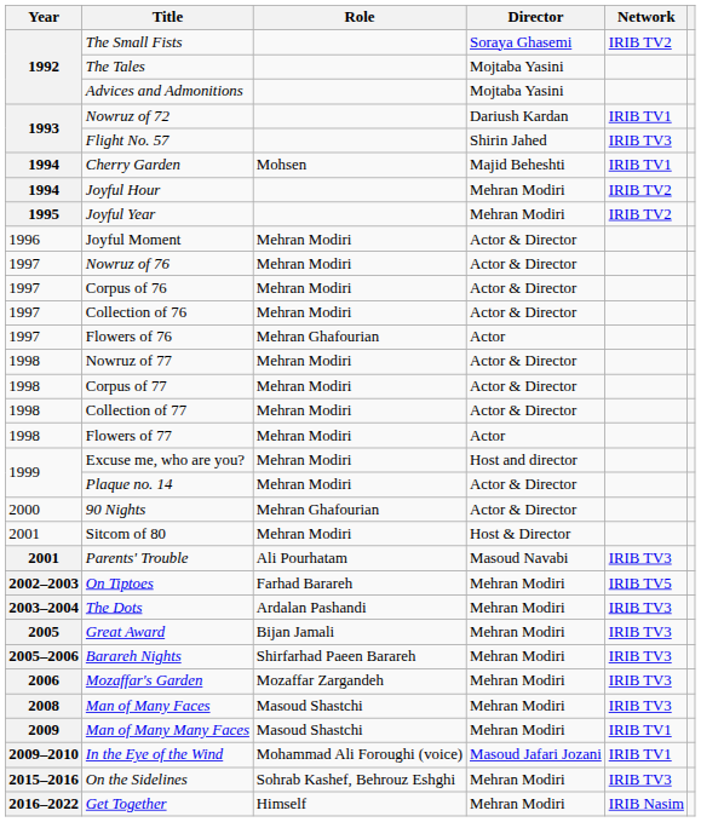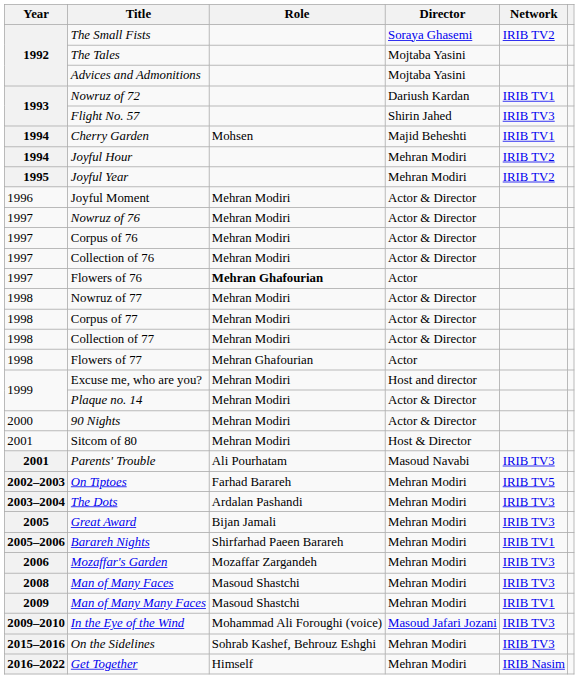 <table class="wikitable plainrowheaders sortable"  style=font-size:100%>
 <tr>
 <th scope="col">Year</th>
 <th scope="col">Title</th>
 <th scope="col">Role</th>
 <th scope="col">Director</th>
 <th scope="col">Network</th>
 <th scope="col" class="unsortable"></th>
 </tr>
 <tr>
 <th scope="row" rowspan="3">1992</th>
 <td><em>The Small Fists</em></td>
 <td></td>
 <td><a href='#'>Soraya Ghasemi</a></td>
 <td><a href='#'>IRIB TV2</a></td>
 <td></td>
 </tr>
 <tr>
 <td><em>The Tales</em></td>
 <td></td>
 <td>Mojtaba Yasini</td>
 <td></td>
 <td></td>
 </tr>
 <tr>
 <td><em>Advices and Admonitions</em></td>
 <td></td>
 <td>Mojtaba Yasini</td>
 <td></td>
 <td></td>
 </tr>
 <tr>
 <th scope="row" rowspan="2">1993</th>
 <td><em>Nowruz of 72</em></td>
 <td></td>
 <td>Dariush Kardan</td>
 <td><a href='#'>IRIB TV1</a></td>
 <td></td>
 </tr>
 <tr>
 <td><em>Flight No. 57</em></td>
 <td></td>
 <td>Shirin Jahed</td>
 <td><a href='#'>IRIB TV3</a></td>
 <td></td>
 </tr>
 <tr>
 <th scope="row">1994</th>
 <td><em>Cherry Garden</em></td>
 <td>Mohsen</td>
 <td>Majid Beheshti</td>
 <td><a href='#'>IRIB TV1</a></td>
 <td></td>
 </tr>
 <tr>
 <th scope="row">1994</th>
 <td><em>Joyful Hour</em></td>
 <td></td>
 <td>Mehran Modiri</td>
 <td><a href='#'>IRIB TV2</a></td>
 <td></td>
 </tr>
 <tr>
 <th scope="row">1995</th>
 <td><em>Joyful Year</em></td>
 <td></td>
 <td>Mehran Modiri</td>
 <td><a href='#'>IRIB TV2</a></td>
 <td></td>
 </tr>
 <tr>
 <td>1996</td>
 <td>Joyful Moment</td>
 <td>Mehran Modiri</td>
 <td>Actor & Director</td>
 <td></td>
 <td></td>
 </tr>
 <tr>
 <td>1997</td>
 <td><em>Nowruz of 76</em></td>
 <td>Mehran Modiri</td>
 <td>Actor & Director</td>
 <td></td>
 <td></td>
 </tr>
 <tr>
 <td>1997</td>
 <td>Corpus of 76</td>
 <td>Mehran Modiri</td>
 <td>Actor & Director</td>
 <td></td>
 <td></td>
 </tr>
 <tr>
 <td>1997</td>
 <td>Collection of 76</td>
 <td>Mehran Modiri</td>
 <td>Actor & Director</td>
 <td></td>
 <td></td>
 </tr>
 <tr>
 <td>1997</td>
 <td>Flowers of 76</td>
-<td>Mehran Ghafourian</td>
+<td><strong>Mehran Ghafourian</strong></td>
 <td>Actor</td>
 <td></td>
 <td></td>
 </tr>
 <tr>
 <td>1998</td>
 <td>Nowruz of 77</td>
 <td>Mehran Modiri</td>
 <td>Actor & Director</td>
 <td></td>
 <td></td>
 </tr>
 <tr>
 <td>1998</td>
 <td>Corpus of 77</td>
 <td>Mehran Modiri</td>
 <td>Actor & Director</td>
 <td></td>
 <td></td>
 </tr>
 <tr>
 <td>1998</td>
 <td>Collection of 77</td>
 <td>Mehran Modiri</td>
 <td>Actor & Director</td>
 <td></td>
 <td></td>
 </tr>
 <tr>
 <td>1998</td>
 <td>Flowers of 77</td>
-<td>Mehran Modiri</td>
+<td>Mehran Ghafourian</td>
 <td>Actor</td>
 <td></td>
 <td></td>
 </tr>
 <tr>
 <td rowspan="2">1999</td>
 <td>Excuse me, who are you?</td>
 <td>Mehran Modiri</td>
 <td>Host and director</td>
 <td></td>
 <td></td>
 </tr>
 <tr>
 <td><em>Plaque no. 14</em></td>
 <td>Mehran Modiri</td>
 <td>Actor & Director</td>
 <td></td>
 <td></td>
 </tr>
 <tr>
 <td>2000</td>
 <td><em>90 Nights</em></td>
-<td>Mehran Ghafourian</td>
+<td>Mehran Modiri</td>
 <td>Actor & Director</td>
 <td></td>
 <td></td>
 </tr>
 <tr>
 <td>2001</td>
 <td>Sitcom of 80</td>
 <td>Mehran Modiri</td>
 <td>Host & Director</td>
 <td></td>
 <td></td>
 </tr>
 <tr>
 <th scope="row">2001</th>
 <td><em>Parents' Trouble</em></td>
 <td>Ali Pourhatam</td>
 <td>Masoud Navabi</td>
 <td><a href='#'>IRIB TV3</a></td>
 <td></td>
 </tr>
 <tr>
 <th scope="row">2002–2003</th>
 <td><em><a href='#'>On Tiptoes</a></em></td>
 <td>Farhad Barareh</td>
 <td>Mehran Modiri</td>
 <td><a href='#'>IRIB TV5</a></td>
 <td></td>
 </tr>
 <tr>
 <th scope="row">2003–2004</th>
 <td><em><a href='#'>The Dots</a></em></td>
 <td>Ardalan Pashandi</td>
 <td>Mehran Modiri</td>
 <td><a href='#'>IRIB TV3</a></td>
 <td></td>
 </tr>
 <tr>
 <th scope="row">2005</th>
 <td><em><a href='#'>Great Award</a></em></td>
 <td>Bijan Jamali</td>
 <td>Mehran Modiri</td>
 <td><a href='#'>IRIB TV3</a></td>
 <td></td>
 </tr>
 <tr>
 <th scope="row">2005–2006</th>
 <td><em><a href='#'>Barareh Nights</a></em></td>
 <td>Shirfarhad Paeen Barareh</td>
 <td>Mehran Modiri</td>
-<td><a href='#'>IRIB TV3</a></td>
+<td><a href='#'>IRIB TV1</a></td>
 <td></td>
 </tr>
 <tr>
 <th scope="row">2006</th>
 <td><em><a href='#'>Mozaffar's Garden</a></em></td>
 <td>Mozaffar Zargandeh</td>
 <td>Mehran Modiri</td>
 <td><a href='#'>IRIB TV3</a></td>
 <td></td>
 </tr>
 <tr>
 <th scope="row">2008</th>
 <td><em><a href='#'>Man of Many Faces</a></em></td>
 <td>Masoud Shastchi</td>
 <td>Mehran Modiri</td>
 <td><a href='#'>IRIB TV3</a></td>
 <td></td>
 </tr>
 <tr>
 <th scope="row">2009</th>
 <td><em><a href='#'>Man of Many Many Faces</a></em></td>
 <td>Masoud Shastchi</td>
 <td>Mehran Modiri</td>
 <td><a href='#'>IRIB TV1</a></td>
 <td></td>
 </tr>
 <tr>
 <th scope="row">2009–2010</th>
 <td><em><a href='#'>In the Eye of the Wind</a></em></td>
 <td>Mohammad Ali Foroughi (voice)</td>
 <td><a href='#'>Masoud Jafari Jozani</a></td>
-<td><a href='#'>IRIB TV1</a></td>
+<td><a href='#'>IRIB TV3</a></td>
 <td></td>
 </tr>
 <tr>
 <th scope="row">2015–2016</th>
 <td><em>On the Sidelines</em></td>
 <td>Sohrab Kashef, Behrouz Eshghi</td>
 <td>Mehran Modiri</td>
 <td><a href='#'>IRIB TV3</a></td>
 <td></td>
 </tr>
 <tr>
 <th scope="row">2016–2022</th>
 <td><a href='#'><em>Get Together</em></a></td>
 <td>Himself</td>
 <td>Mehran Modiri</td>
 <td><a href='#'>IRIB Nasim</a></td>
 <td></td>
 </tr>
 </table>
